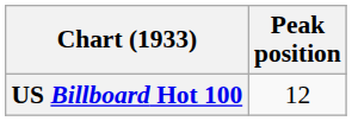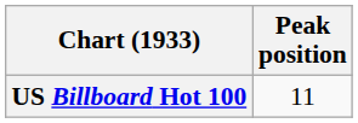 <table class="wikitable sortable plainrowheaders" style="text-align:center">
 <tr>
 <th>Chart (1933)</th>
 <th>Peak<br>position</th>
 </tr>
 <tr>
 <th scope="row">US <a href='#'><em>Billboard</em> Hot 100</a></th>
-<td>12</td>
+<td>11</td>
 </tr>
 </table>
